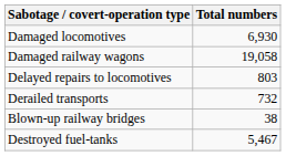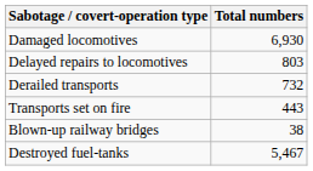 <table # !! align="center" class="wikitable collapsible sortable state=collapsed">
 <tr>
 <th>Sabotage / covert-operation type</th>
 <th>Total numbers</th>
 </tr>
 <tr>
 <td>Damaged locomotives</td>
 <td align=right>6,930</td>
 </tr>
 <tr>
-<td>Damaged railway wagons</td>
-<td align=right>19,058</td>
-</tr>
-<tr>
 <td>Delayed repairs to locomotives</td>
 <td align=right>803</td>
 </tr>
 <tr>
 <td>Derailed transports</td>
 <td align=right>732</td>
+</tr>
+<tr>
+<td>Transports set on fire</td>
+<td align=right>443</td>
 </tr>
 <tr>
 <td>Blown-up railway bridges</td>
 <td align=right>38</td>
 </tr>
 <tr>
 <td>Destroyed fuel-tanks</td>
 <td align=right>5,467</td>
 </tr>
 </table>
